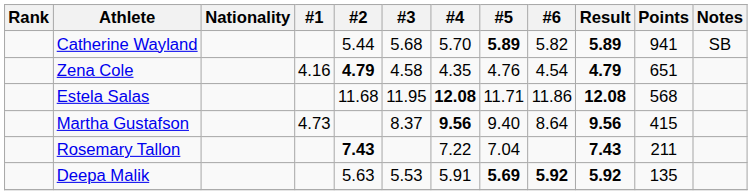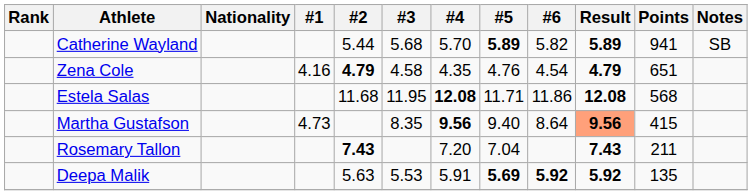 <table class="wikitable sortable" style="text-align:center">
 <tr>
 <th>Rank</th>
 <th>Athlete</th>
 <th>Nationality</th>
 <th>#1</th>
 <th>#2</th>
 <th>#3</th>
 <th>#4</th>
 <th>#5</th>
 <th>#6</th>
 <th>Result</th>
 <th>Points</th>
 <th>Notes</th>
 </tr>
 <tr>
 <td></td>
 <td align=left><a href='#'>Catherine Wayland</a></td>
 <td align=left></td>
 <td></td>
 <td>5.44</td>
 <td>5.68</td>
 <td>5.70</td>
 <td><strong>5.89</strong></td>
 <td>5.82</td>
 <td><strong>5.89</strong></td>
 <td>941</td>
 <td>SB</td>
 </tr>
 <tr>
 <td></td>
 <td align=left><a href='#'>Zena Cole</a></td>
 <td align=left></td>
 <td>4.16</td>
 <td><strong>4.79</strong></td>
 <td>4.58</td>
 <td>4.35</td>
 <td>4.76</td>
 <td>4.54</td>
 <td><strong>4.79</strong></td>
 <td>651</td>
 <td></td>
 </tr>
 <tr>
 <td></td>
 <td align=left><a href='#'>Estela Salas</a></td>
 <td align=left></td>
 <td></td>
 <td>11.68</td>
 <td>11.95</td>
 <td><strong>12.08</strong></td>
 <td>11.71</td>
 <td>11.86</td>
 <td><strong>12.08</strong></td>
 <td>568</td>
 <td></td>
 </tr>
 <tr>
 <td></td>
 <td align=left><a href='#'>Martha Gustafson</a></td>
 <td align=left></td>
 <td>4.73</td>
 <td></td>
-<td>8.37</td>
+<td>8.35</td>
 <td><strong>9.56</strong></td>
 <td>9.40</td>
 <td>8.64</td>
-<td><strong>9.56</strong></td>
+<td style="background: lightsalmon;"><strong>9.56</strong></td>
 <td>415</td>
 <td></td>
 </tr>
 <tr>
 <td></td>
 <td align=left><a href='#'>Rosemary Tallon</a></td>
 <td align=left></td>
 <td></td>
 <td><strong>7.43</strong></td>
 <td></td>
-<td>7.22</td>
+<td>7.20</td>
 <td>7.04</td>
 <td></td>
 <td><strong>7.43</strong></td>
 <td>211</td>
 <td></td>
 </tr>
 <tr>
 <td></td>
 <td align=left><a href='#'>Deepa Malik</a></td>
 <td align=left></td>
 <td></td>
 <td>5.63</td>
 <td>5.53</td>
 <td>5.91</td>
 <td><strong>5.69</strong></td>
 <td><strong>5.92</strong></td>
 <td><strong>5.92</strong></td>
 <td>135</td>
 <td></td>
 </tr>
 <tr>
 </tr>
 </table>
